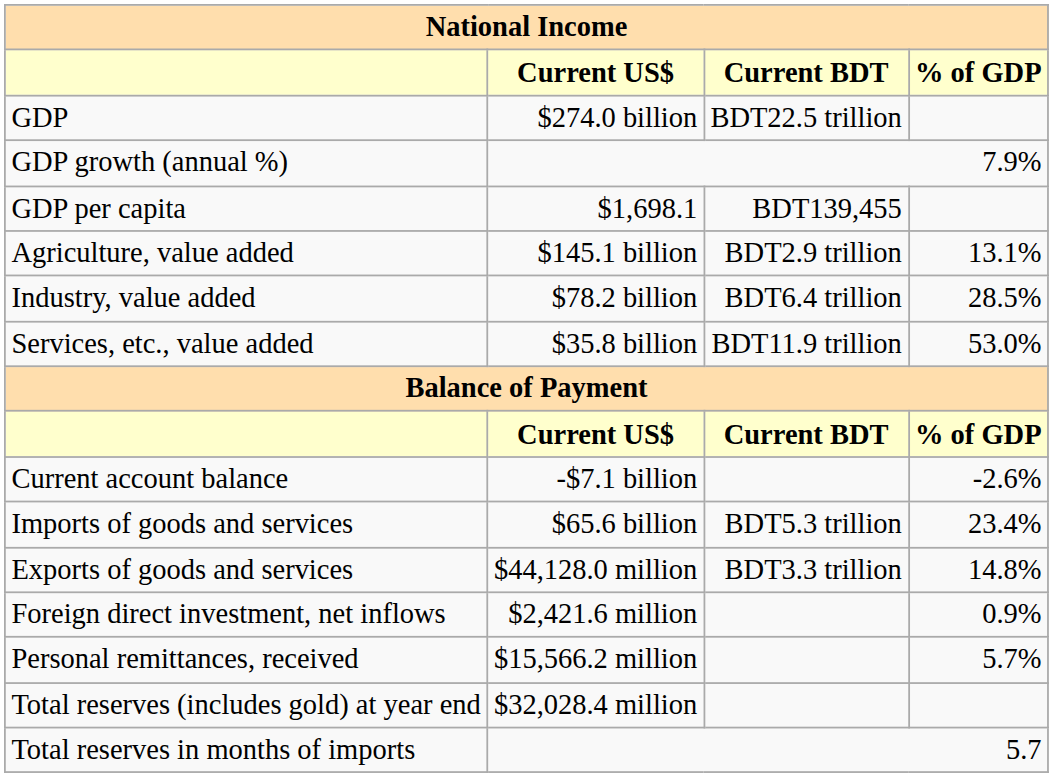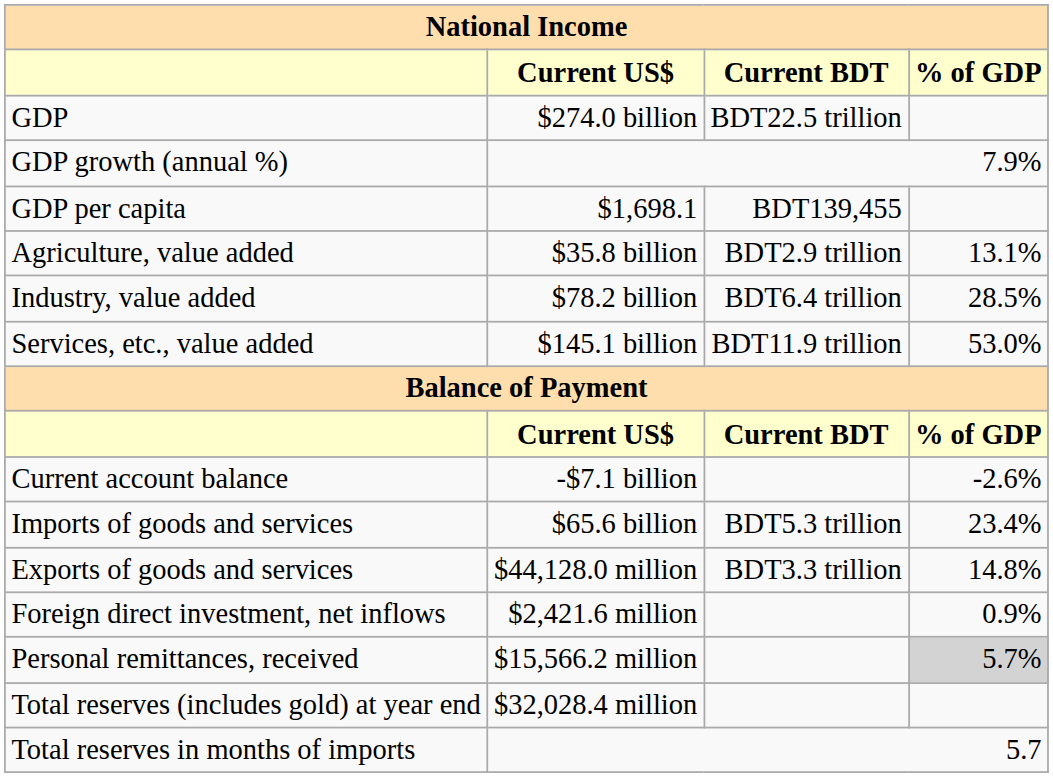 <table class="wikitable">
 <tr>
 <th colspan="4" style="background: #ffdead;">National Income</th>
 </tr>
 <tr>
 <th style="background: #ffffcd;"></th>
 <th style="background: #ffffcd;">Current US$</th>
 <th style="background: #ffffcd;">Current BDT</th>
 <th style="background: #ffffcd;">% of GDP</th>
 </tr>
 <tr>
 <td>GDP</td>
 <td style="text-align: right;">$274.0 billion</td>
 <td style="text-align: right;">BDT22.5 trillion</td>
 <td style="text-align: right;"></td>
 </tr>
 <tr>
 <td>GDP growth (annual %)</td>
 <td colspan="3"  style="text-align: right;">7.9%</td>
 </tr>
 <tr>
 <td>GDP per capita</td>
 <td style="text-align: right;">$1,698.1</td>
 <td style="text-align: right;">BDT139,455</td>
 <td style="text-align: right;"></td>
 </tr>
 <tr>
 <td>Agriculture, value added</td>
-<td style="text-align: right;">$145.1 billion</td>
+<td style="text-align: right;">$35.8 billion</td>
 <td style="text-align: right;">BDT2.9 trillion</td>
 <td style="text-align: right;">13.1%</td>
 </tr>
 <tr>
 <td>Industry, value added</td>
 <td style="text-align: right;">$78.2 billion</td>
 <td style="text-align: right;">BDT6.4 trillion</td>
 <td style="text-align: right;">28.5%</td>
 </tr>
 <tr>
 <td>Services, etc., value added</td>
-<td style="text-align: right;">$35.8 billion</td>
+<td style="text-align: right;">$145.1 billion</td>
 <td style="text-align: right;">BDT11.9 trillion</td>
 <td style="text-align: right;">53.0%</td>
 </tr>
 <tr>
 <th colspan="4" style="background: #ffdead;">Balance of Payment</th>
 </tr>
 <tr>
 <th style="background: #ffffcd;"></th>
 <th style="background: #ffffcd;">Current US$</th>
 <th style="background: #ffffcd;">Current BDT</th>
 <th style="background: #ffffcd;">% of GDP</th>
 </tr>
 <tr>
 <td>Current account balance</td>
 <td style="text-align: right;">-$7.1 billion</td>
 <td style="text-align: right;"></td>
 <td style="text-align: right;">-2.6%</td>
 </tr>
 <tr>
 <td>Imports of goods and services</td>
 <td style="text-align: right;">$65.6 billion</td>
 <td style="text-align: right;">BDT5.3 trillion</td>
 <td style="text-align: right;">23.4%</td>
 </tr>
 <tr>
 <td>Exports of goods and services</td>
 <td style="text-align: right;">$44,128.0 million</td>
 <td style="text-align: right;">BDT3.3 trillion</td>
 <td style="text-align: right;">14.8%</td>
 </tr>
 <tr>
 <td>Foreign direct investment, net inflows</td>
 <td style="text-align: right;">$2,421.6 million</td>
 <td style="text-align: right;"></td>
 <td style="text-align: right;">0.9%</td>
 </tr>
 <tr>
 <td>Personal remittances, received</td>
 <td style="text-align: right;">$15,566.2 million</td>
 <td style="text-align: right;"></td>
-<td style="text-align: right;">5.7%</td>
+<td style="background: lightgrey; text-align: right;">5.7%</td>
 </tr>
 <tr>
 <td>Total reserves (includes gold) at year end</td>
 <td style="text-align: right;">$32,028.4 million</td>
 <td style="text-align: right;"></td>
 <td style="text-align: right;"></td>
 </tr>
 <tr>
 <td>Total reserves in months of imports</td>
 <td colspan="3"  style="text-align: right;">5.7</td>
 </tr>
 </table>
